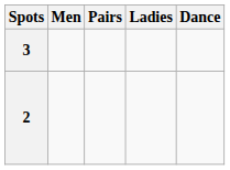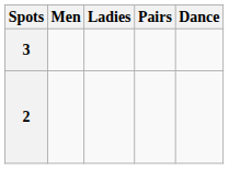 <table class="wikitable">
 <tr>
 <th>Spots</th>
 <th>Men</th>
+<th>Ladies</th>
 <th>Pairs</th>
-<th>Ladies</th>
 <th>Dance</th>
 </tr>
 <tr>
 <th>3</th>
 <td valign="top"> <br>  <br></td>
+<td valign="top"> <br>  <br> </td>
 <td valign="top"> <br> </td>
-<td valign="top"> <br>  <br> </td>
 <td valign="top"> <br>  <br> </td>
 </tr>
 <tr>
 <th>2</th>
 <td valign="top"> <br>  <br>  <br>  <br></td>
+<td valign="top"> <br>  <br> </td>
 <td valign="top"> <br>  <br>  <br>  <br>  <br> </td>
-<td valign="top"> <br>  <br> </td>
 <td valign="top"> <br> </td>
 </tr>
 </table>
